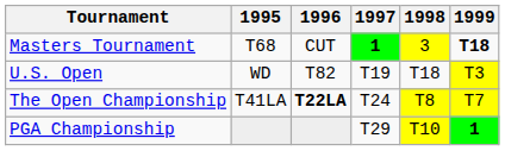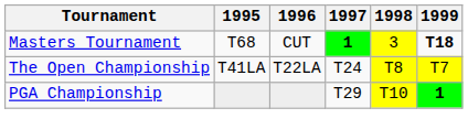 <table class="wikitable" style="font-size:95%;text-align:center;">
 <tr>
 <th>Tournament</th>
 <th>1995</th>
 <th>1996</th>
 <th>1997</th>
 <th>1998</th>
 <th>1999</th>
 </tr>
 <tr>
 <td align=left><a href='#'>Masters Tournament</a></td>
 <td>T68</td>
 <td>CUT</td>
 <td style="background:lime;"><strong>1</strong></td>
 <td style="background:yellow;">3</td>
 <td><strong>T18</strong></td>
 </tr>
 <tr>
-<td align=left><a href='#'>U.S. Open</a></td>
-<td>WD</td>
-<td>T82</td>
-<td>T19</td>
-<td>T18</td>
-<td style="background:yellow;">T3</td>
-</tr>
-<tr>
 <td align=left><a href='#'>The Open Championship</a></td>
 <td>T41<span>LA</span></td>
-<td><strong>T22<span>LA</span></strong></td>
+<td>T22<span>LA</span></td>
 <td>T24</td>
 <td style="background:yellow;">T8</td>
 <td style="background:yellow;">T7</td>
 </tr>
 <tr>
 <td align=left><a href='#'>PGA Championship</a></td>
 <td style="background:#eeeeee;"></td>
 <td style="background:#eeeeee;"></td>
 <td>T29</td>
 <td style="background:yellow;">T10</td>
 <td style="background:lime;"><strong>1</strong></td>
 </tr>
 </table>
